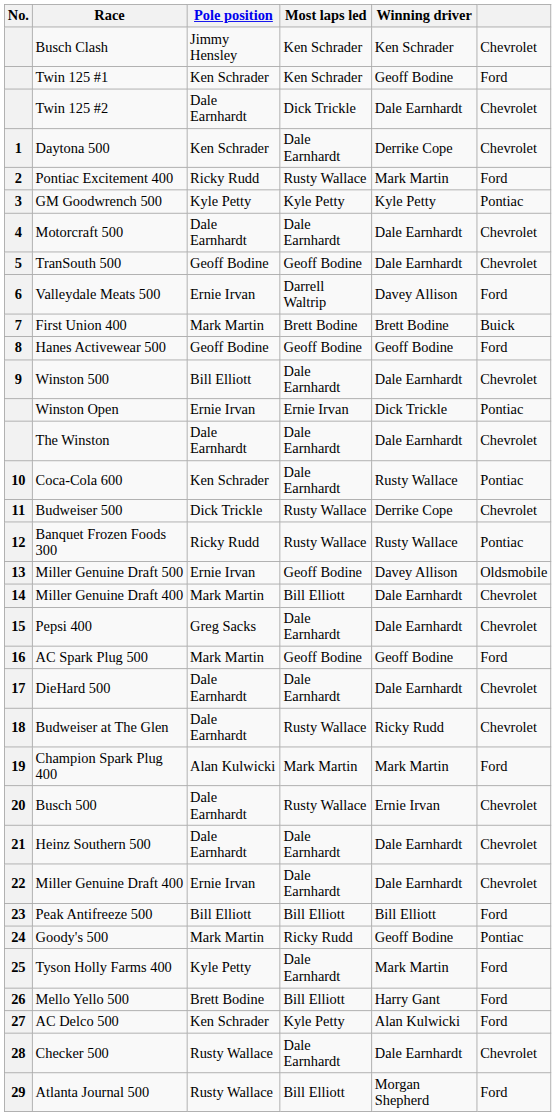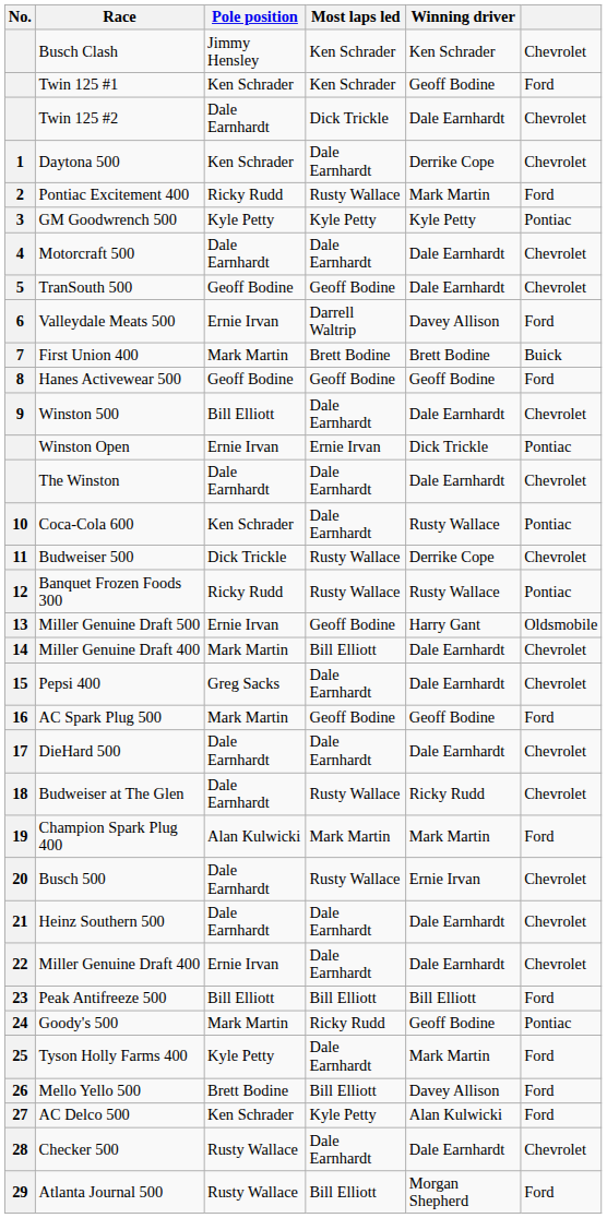 <table class="wikitable">
 <tr>
 <th>No.</th>
 <th>Race</th>
 <th><a href='#'>Pole position</a></th>
 <th>Most laps led</th>
 <th>Winning driver</th>
 <th></th>
 </tr>
 <tr>
 <th></th>
 <td>Busch Clash</td>
 <td>Jimmy Hensley</td>
 <td>Ken Schrader</td>
 <td>Ken Schrader</td>
 <td>Chevrolet</td>
 </tr>
 <tr>
 <th></th>
 <td>Twin 125 #1</td>
 <td>Ken Schrader</td>
 <td>Ken Schrader</td>
 <td>Geoff Bodine</td>
 <td>Ford</td>
 </tr>
 <tr>
 <th></th>
 <td>Twin 125 #2</td>
 <td>Dale Earnhardt</td>
 <td>Dick Trickle</td>
 <td>Dale Earnhardt</td>
 <td>Chevrolet</td>
 </tr>
 <tr>
 <th>1</th>
 <td>Daytona 500</td>
 <td>Ken Schrader</td>
 <td>Dale Earnhardt</td>
 <td>Derrike Cope</td>
 <td>Chevrolet</td>
 </tr>
 <tr>
 <th>2</th>
 <td>Pontiac Excitement 400</td>
 <td>Ricky Rudd</td>
 <td>Rusty Wallace</td>
 <td>Mark Martin</td>
 <td>Ford</td>
 </tr>
 <tr>
 <th>3</th>
 <td>GM Goodwrench 500</td>
 <td>Kyle Petty</td>
 <td>Kyle Petty</td>
 <td>Kyle Petty</td>
 <td>Pontiac</td>
 </tr>
 <tr>
 <th>4</th>
 <td>Motorcraft 500</td>
 <td>Dale Earnhardt</td>
 <td>Dale Earnhardt</td>
 <td>Dale Earnhardt</td>
 <td>Chevrolet</td>
 </tr>
 <tr>
 <th>5</th>
 <td>TranSouth 500</td>
 <td>Geoff Bodine</td>
 <td>Geoff Bodine</td>
 <td>Dale Earnhardt</td>
 <td>Chevrolet</td>
 </tr>
 <tr>
 <th>6</th>
 <td>Valleydale Meats 500</td>
 <td>Ernie Irvan</td>
 <td>Darrell Waltrip</td>
 <td>Davey Allison</td>
 <td>Ford</td>
 </tr>
 <tr>
 <th>7</th>
 <td>First Union 400</td>
 <td>Mark Martin</td>
 <td>Brett Bodine</td>
 <td>Brett Bodine</td>
 <td>Buick</td>
 </tr>
 <tr>
 <th>8</th>
 <td>Hanes Activewear 500</td>
 <td>Geoff Bodine</td>
 <td>Geoff Bodine</td>
 <td>Geoff Bodine</td>
 <td>Ford</td>
 </tr>
 <tr>
 <th>9</th>
 <td>Winston 500</td>
 <td>Bill Elliott</td>
 <td>Dale Earnhardt</td>
 <td>Dale Earnhardt</td>
 <td>Chevrolet</td>
 </tr>
 <tr>
 <th></th>
 <td>Winston Open</td>
 <td>Ernie Irvan</td>
 <td>Ernie Irvan</td>
 <td>Dick Trickle</td>
 <td>Pontiac</td>
 </tr>
 <tr>
 <th></th>
 <td>The Winston</td>
 <td>Dale Earnhardt</td>
 <td>Dale Earnhardt</td>
 <td>Dale Earnhardt</td>
 <td>Chevrolet</td>
 </tr>
 <tr>
 <th>10</th>
 <td>Coca-Cola 600</td>
 <td>Ken Schrader</td>
 <td>Dale Earnhardt</td>
 <td>Rusty Wallace</td>
 <td>Pontiac</td>
 </tr>
 <tr>
 <th>11</th>
 <td>Budweiser 500</td>
 <td>Dick Trickle</td>
 <td>Rusty Wallace</td>
 <td>Derrike Cope</td>
 <td>Chevrolet</td>
 </tr>
 <tr>
 <th>12</th>
 <td>Banquet Frozen Foods 300</td>
 <td>Ricky Rudd</td>
 <td>Rusty Wallace</td>
 <td>Rusty Wallace</td>
 <td>Pontiac</td>
 </tr>
 <tr>
 <th>13</th>
 <td>Miller Genuine Draft 500</td>
 <td>Ernie Irvan</td>
 <td>Geoff Bodine</td>
-<td>Davey Allison</td>
+<td>Harry Gant</td>
 <td>Oldsmobile</td>
 </tr>
 <tr>
 <th>14</th>
 <td>Miller Genuine Draft 400</td>
 <td>Mark Martin</td>
 <td>Bill Elliott</td>
 <td>Dale Earnhardt</td>
 <td>Chevrolet</td>
 </tr>
 <tr>
 <th>15</th>
 <td>Pepsi 400</td>
 <td>Greg Sacks</td>
 <td>Dale Earnhardt</td>
 <td>Dale Earnhardt</td>
 <td>Chevrolet</td>
 </tr>
 <tr>
 <th>16</th>
 <td>AC Spark Plug 500</td>
 <td>Mark Martin</td>
 <td>Geoff Bodine</td>
 <td>Geoff Bodine</td>
 <td>Ford</td>
 </tr>
 <tr>
 <th>17</th>
 <td>DieHard 500</td>
 <td>Dale Earnhardt</td>
 <td>Dale Earnhardt</td>
 <td>Dale Earnhardt</td>
 <td>Chevrolet</td>
 </tr>
 <tr>
 <th>18</th>
 <td>Budweiser at The Glen</td>
 <td>Dale Earnhardt</td>
 <td>Rusty Wallace</td>
 <td>Ricky Rudd</td>
 <td>Chevrolet</td>
 </tr>
 <tr>
 <th>19</th>
 <td>Champion Spark Plug 400</td>
 <td>Alan Kulwicki</td>
 <td>Mark Martin</td>
 <td>Mark Martin</td>
 <td>Ford</td>
 </tr>
 <tr>
 <th>20</th>
 <td>Busch 500</td>
 <td>Dale Earnhardt</td>
 <td>Rusty Wallace</td>
 <td>Ernie Irvan</td>
 <td>Chevrolet</td>
 </tr>
 <tr>
 <th>21</th>
 <td>Heinz Southern 500</td>
 <td>Dale Earnhardt</td>
 <td>Dale Earnhardt</td>
 <td>Dale Earnhardt</td>
 <td>Chevrolet</td>
 </tr>
 <tr>
 <th>22</th>
 <td>Miller Genuine Draft 400</td>
 <td>Ernie Irvan</td>
 <td>Dale Earnhardt</td>
 <td>Dale Earnhardt</td>
 <td>Chevrolet</td>
 </tr>
 <tr>
 <th>23</th>
 <td>Peak Antifreeze 500</td>
 <td>Bill Elliott</td>
 <td>Bill Elliott</td>
 <td>Bill Elliott</td>
 <td>Ford</td>
 </tr>
 <tr>
 <th>24</th>
 <td>Goody's 500</td>
 <td>Mark Martin</td>
 <td>Ricky Rudd</td>
 <td>Geoff Bodine</td>
 <td>Pontiac</td>
 </tr>
 <tr>
 <th>25</th>
 <td>Tyson Holly Farms 400</td>
 <td>Kyle Petty</td>
 <td>Dale Earnhardt</td>
 <td>Mark Martin</td>
 <td>Ford</td>
 </tr>
 <tr>
 <th>26</th>
 <td>Mello Yello 500</td>
 <td>Brett Bodine</td>
 <td>Bill Elliott</td>
-<td>Harry Gant</td>
+<td>Davey Allison</td>
 <td>Ford</td>
 </tr>
 <tr>
 <th>27</th>
 <td>AC Delco 500</td>
 <td>Ken Schrader</td>
 <td>Kyle Petty</td>
 <td>Alan Kulwicki</td>
 <td>Ford</td>
 </tr>
 <tr>
 <th>28</th>
 <td>Checker 500</td>
 <td>Rusty Wallace</td>
 <td>Dale Earnhardt</td>
 <td>Dale Earnhardt</td>
 <td>Chevrolet</td>
 </tr>
 <tr>
 <th>29</th>
 <td>Atlanta Journal 500</td>
 <td>Rusty Wallace</td>
 <td>Bill Elliott</td>
 <td>Morgan Shepherd</td>
 <td>Ford</td>
 </tr>
 </table>
